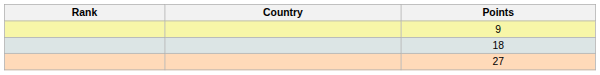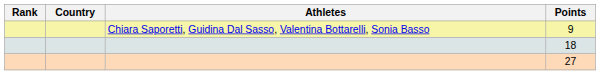 <table class="wikitable" width=65% style="font-size:90%; text-align:center;">
 <tr>
 <th>Rank</th>
 <th>Country</th>
+<th>Athletes</th>
 <th>Points</th>
 </tr>
 <tr bgcolor="#F7F6A8">
 <td></td>
 <td align=left></td>
+<td align=left><a href='#'>Chiara Saporetti</a>, <a href='#'>Guidina Dal Sasso</a>, <a href='#'>Valentina Bottarelli</a>, <a href='#'>Sonia Basso</a></td>
 <td>9</td>
 </tr>
 <tr bgcolor="#DCE5E5">
 <td></td>
 <td align=left></td>
+<td></td>
 <td>18</td>
 </tr>
 <tr bgcolor="#FFDAB9">
 <td></td>
 <td align=left></td>
+<td></td>
 <td>27</td>
 </tr>
 </table>
